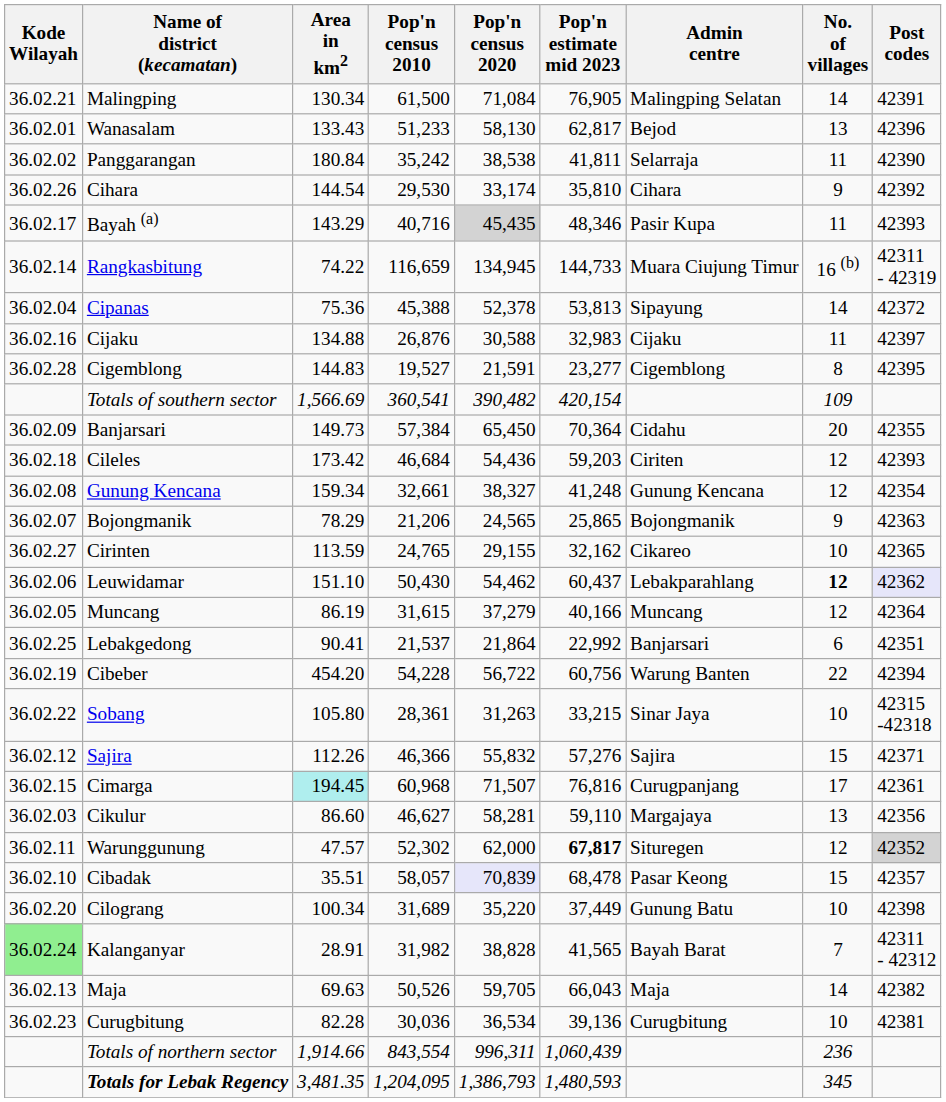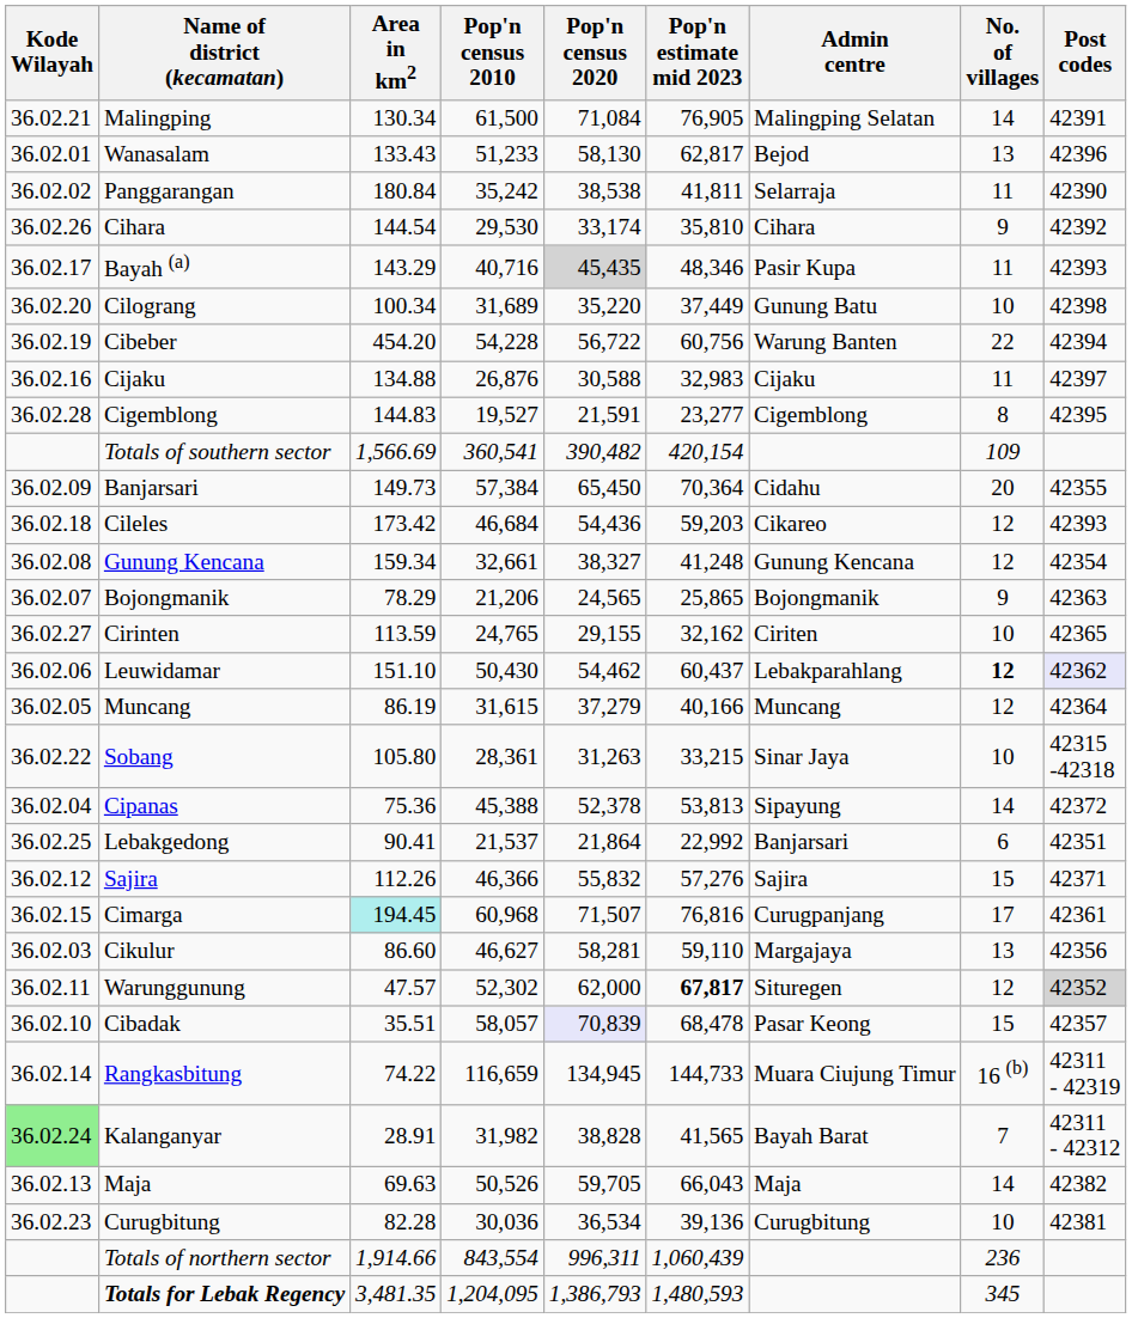 <table class="sortable wikitable">
 <tr>
 <th>Kode <br>Wilayah</th>
 <th>Name of<br>district<br>(<em>kecamatan</em>)</th>
 <th>Area <br> in <br>km<sup>2</sup></th>
 <th>Pop'n<br>census<br>2010</th>
 <th>Pop'n<br>census<br>2020</th>
 <th>Pop'n<br>estimate<br>mid 2023</th>
 <th>Admin<br> centre</th>
 <th>No. <br>of<br>villages</th>
 <th>Post<br>codes</th>
 </tr>
 <tr>
 <td>36.02.21</td>
 <td>Malingping </td>
 <td align="right">130.34</td>
 <td align="right">61,500</td>
 <td align="right">71,084</td>
 <td align="right">76,905</td>
 <td>Malingping Selatan</td>
 <td align="center">14</td>
 <td>42391</td>
 </tr>
 <tr>
 <td>36.02.01</td>
 <td>Wanasalam </td>
 <td align="right">133.43</td>
 <td align="right">51,233</td>
 <td align="right">58,130</td>
 <td align="right">62,817</td>
 <td>Bejod</td>
 <td align="center">13</td>
 <td>42396</td>
 </tr>
 <tr>
 <td>36.02.02</td>
 <td>Panggarangan </td>
 <td align="right">180.84</td>
 <td align="right">35,242</td>
 <td align="right">38,538</td>
 <td align="right">41,811</td>
 <td>Selarraja</td>
 <td align="center">11</td>
 <td>42390</td>
 </tr>
 <tr>
 <td>36.02.26</td>
 <td><span>Cihara</span></td>
 <td align="right">144.54</td>
 <td align="right">29,530</td>
 <td align="right">33,174</td>
 <td align="right">35,810</td>
 <td>Cihara</td>
 <td align="center">9</td>
 <td>42392</td>
 </tr>
 <tr>
 <td>36.02.17</td>
 <td>Bayah <sup>(a)</sup> </td>
 <td align="right">143.29</td>
 <td align="right">40,716</td>
 <td align="right" style="background: lightgrey;">45,435</td>
 <td align="right">48,346</td>
 <td>Pasir Kupa</td>
 <td align="center">11</td>
 <td>42393</td>
 </tr>
 <tr>
-<td>36.02.14</td>
-<td><a href='#'>Rangkasbitung</a></td>
-<td align="right">74.22</td>
-<td align="right">116,659</td>
-<td align="right">134,945</td>
-<td align="right">144,733</td>
-<td>Muara Ciujung Timur</td>
-<td align="center">16 <sup>(b)</sup></td>
-<td>42311<br>- 42319</td>
+<td>36.02.20</td>
+<td>Cilograng </td>
+<td align="right">100.34</td>
+<td align="right">31,689</td>
+<td align="right">35,220</td>
+<td align="right">37,449</td>
+<td>Gunung Batu</td>
+<td align="center">10</td>
+<td>42398</td>
 </tr>
 <tr>
-<td>36.02.04</td>
-<td><a href='#'>Cipanas</a></td>
-<td align="right">75.36</td>
-<td align="right">45,388</td>
-<td align="right">52,378</td>
-<td align="right">53,813</td>
-<td>Sipayung</td>
-<td align="center">14</td>
-<td>42372</td>
+<td>36.02.19</td>
+<td>Cibeber </td>
+<td align="right">454.20</td>
+<td align="right">54,228</td>
+<td align="right">56,722</td>
+<td align="right">60,756</td>
+<td>Warung Banten</td>
+<td align="center">22</td>
+<td>42394</td>
 </tr>
 <tr>
 <td>36.02.16</td>
 <td>Cijaku </td>
 <td align="right">134.88</td>
 <td align="right">26,876</td>
 <td align="right">30,588</td>
 <td align="right">32,983</td>
 <td>Cijaku</td>
 <td align="center">11</td>
 <td>42397</td>
 </tr>
 <tr>
 <td>36.02.28</td>
 <td>Cigemblong </td>
 <td align="right">144.83</td>
 <td align="right">19,527</td>
 <td align="right">21,591</td>
 <td align="right">23,277</td>
 <td>Cigemblong</td>
 <td align="center">8</td>
 <td>42395</td>
 </tr>
 <tr>
 <td></td>
 <td><em>Totals of southern sector</em></td>
 <td align="right"><em>1,566.69</em></td>
 <td align="right"><em>360,541</em></td>
 <td align="right"><em>390,482</em></td>
 <td align="right"><em>420,154</em></td>
 <td></td>
 <td align="center"><em>109</em></td>
 <td></td>
 </tr>
 <tr>
 <td>36.02.09</td>
 <td>Banjarsari </td>
 <td align="right">149.73</td>
 <td align="right">57,384</td>
 <td align="right">65,450</td>
 <td align="right">70,364</td>
 <td>Cidahu</td>
 <td align="center">20</td>
 <td>42355</td>
 </tr>
 <tr>
 <td>36.02.18</td>
 <td>Cileles </td>
 <td align="right">173.42</td>
 <td align="right">46,684</td>
 <td align="right">54,436</td>
 <td align="right">59,203</td>
-<td>Ciriten</td>
+<td>Cikareo</td>
 <td align="center">12</td>
 <td>42393</td>
 </tr>
 <tr>
 <td>36.02.08</td>
 <td><a href='#'>Gunung Kencana</a></td>
 <td align="right">159.34</td>
 <td align="right">32,661</td>
 <td align="right">38,327</td>
 <td align="right">41,248</td>
 <td>Gunung Kencana</td>
 <td align="center">12</td>
 <td>42354</td>
 </tr>
 <tr>
 <td>36.02.07</td>
 <td>Bojongmanik </td>
 <td align="right">78.29</td>
 <td align="right">21,206</td>
 <td align="right">24,565</td>
 <td align="right">25,865</td>
 <td>Bojongmanik</td>
 <td align="center">9</td>
 <td>42363</td>
 </tr>
 <tr>
 <td>36.02.27</td>
 <td>Cirinten </td>
 <td align="right">113.59</td>
 <td align="right">24,765</td>
 <td align="right">29,155</td>
 <td align="right">32,162</td>
-<td>Cikareo</td>
+<td>Ciriten</td>
 <td align="center">10</td>
 <td>42365</td>
 </tr>
 <tr>
 <td>36.02.06</td>
 <td>Leuwidamar </td>
 <td align="right">151.10</td>
 <td align="right">50,430</td>
 <td align="right">54,462</td>
 <td align="right">60,437</td>
 <td>Lebakparahlang</td>
 <td align="center"><strong>12</strong></td>
 <td style="background: lavender;">42362</td>
 </tr>
 <tr>
 <td>36.02.05</td>
 <td>Muncang </td>
 <td align="right">86.19</td>
 <td align="right">31,615</td>
 <td align="right">37,279</td>
 <td align="right">40,166</td>
 <td>Muncang</td>
 <td align="center">12</td>
 <td>42364</td>
 </tr>
 <tr>
+<td>36.02.22</td>
+<td><a href='#'>Sobang</a></td>
+<td align="right">105.80</td>
+<td align="right">28,361</td>
+<td align="right">31,263</td>
+<td align="right">33,215</td>
+<td>Sinar Jaya</td>
+<td align="center">10</td>
+<td>42315<br>-42318</td>
+</tr>
+<tr>
+<td>36.02.04</td>
+<td><a href='#'>Cipanas</a></td>
+<td align="right">75.36</td>
+<td align="right">45,388</td>
+<td align="right">52,378</td>
+<td align="right">53,813</td>
+<td>Sipayung</td>
+<td align="center">14</td>
+<td>42372</td>
+</tr>
+<tr>
 <td>36.02.25</td>
 <td>Lebakgedong </td>
 <td align="right">90.41</td>
 <td align="right">21,537</td>
 <td align="right">21,864</td>
 <td align="right">22,992</td>
 <td>Banjarsari</td>
 <td align="center">6</td>
 <td>42351</td>
-</tr>
-<tr>
-<td>36.02.19</td>
-<td>Cibeber </td>
-<td align="right">454.20</td>
-<td align="right">54,228</td>
-<td align="right">56,722</td>
-<td align="right">60,756</td>
-<td>Warung Banten</td>
-<td align="center">22</td>
-<td>42394</td>
-</tr>
-<tr>
-<td>36.02.22</td>
-<td><a href='#'>Sobang</a></td>
-<td align="right">105.80</td>
-<td align="right">28,361</td>
-<td align="right">31,263</td>
-<td align="right">33,215</td>
-<td>Sinar Jaya</td>
-<td align="center">10</td>
-<td>42315<br>-42318</td>
 </tr>
 <tr>
 <td>36.02.12</td>
 <td><a href='#'>Sajira</a></td>
 <td align="right">112.26</td>
 <td align="right">46,366</td>
 <td align="right">55,832</td>
 <td align="right">57,276</td>
 <td>Sajira</td>
 <td align="center">15</td>
 <td>42371</td>
 </tr>
 <tr>
 <td>36.02.15</td>
 <td>Cimarga </td>
 <td align="right" style="background: paleturquoise;">194.45</td>
 <td align="right">60,968</td>
 <td align="right">71,507</td>
 <td align="right">76,816</td>
 <td>Curugpanjang</td>
 <td align="center">17</td>
 <td>42361</td>
 </tr>
 <tr>
 <td>36.02.03</td>
 <td>Cikulur </td>
 <td align="right">86.60</td>
 <td align="right">46,627</td>
 <td align="right">58,281</td>
 <td align="right">59,110</td>
 <td>Margajaya</td>
 <td align="center">13</td>
 <td>42356</td>
 </tr>
 <tr>
 <td>36.02.11</td>
 <td>Warunggunung </td>
 <td align="right">47.57</td>
 <td align="right">52,302</td>
 <td align="right">62,000</td>
 <td align="right"><strong>67,817</strong></td>
 <td>Situregen</td>
 <td align="center">12</td>
 <td style="background: lightgrey;">42352</td>
 </tr>
 <tr>
 <td>36.02.10</td>
 <td>Cibadak </td>
 <td align="right">35.51</td>
 <td align="right">58,057</td>
 <td align="right" style="background: lavender;">70,839</td>
 <td align="right">68,478</td>
 <td>Pasar Keong</td>
 <td align="center">15</td>
 <td>42357</td>
 </tr>
 <tr>
-<td>36.02.20</td>
-<td>Cilograng </td>
-<td align="right">100.34</td>
-<td align="right">31,689</td>
-<td align="right">35,220</td>
-<td align="right">37,449</td>
-<td>Gunung Batu</td>
-<td align="center">10</td>
-<td>42398</td>
+<td>36.02.14</td>
+<td><a href='#'>Rangkasbitung</a></td>
+<td align="right">74.22</td>
+<td align="right">116,659</td>
+<td align="right">134,945</td>
+<td align="right">144,733</td>
+<td>Muara Ciujung Timur</td>
+<td align="center">16 <sup>(b)</sup></td>
+<td>42311<br>- 42319</td>
 </tr>
 <tr>
 <td style="background: lightgreen;">36.02.24</td>
 <td>Kalanganyar </td>
 <td align="right">28.91</td>
 <td align="right">31,982</td>
 <td align="right">38,828</td>
 <td align="right">41,565</td>
 <td>Bayah Barat</td>
 <td align="center">7</td>
 <td>42311<br>- 42312</td>
 </tr>
 <tr>
 <td>36.02.13</td>
 <td>Maja </td>
 <td align="right">69.63</td>
 <td align="right">50,526</td>
 <td align="right">59,705</td>
 <td align="right">66,043</td>
 <td>Maja</td>
 <td align="center">14</td>
 <td>42382</td>
 </tr>
 <tr>
 <td>36.02.23</td>
 <td>Curugbitung </td>
 <td align="right">82.28</td>
 <td align="right">30,036</td>
 <td align="right">36,534</td>
 <td align="right">39,136</td>
 <td>Curugbitung</td>
 <td align="center">10</td>
 <td>42381</td>
 </tr>
 <tr>
 <td></td>
 <td><em>Totals of northern sector</em></td>
 <td align="right"><em>1,914.66</em></td>
 <td align="right"><em>843,554</em></td>
 <td align="right"><em>996,311</em></td>
 <td align="right"><em>1,060,439</em></td>
 <td></td>
 <td align="center"><em>236</em></td>
 <td></td>
 </tr>
 <tr>
 <td></td>
 <td><strong><em>Totals for Lebak Regency</em></strong></td>
 <td align="right"><em>3,481.35</em></td>
 <td align="right"><em>1,204,095</em></td>
 <td align="right"><em>1,386,793</em></td>
 <td align="right"><em>1,480,593</em></td>
 <td></td>
 <td align="center"><em>345</em></td>
 <td></td>
 </tr>
 </table>
